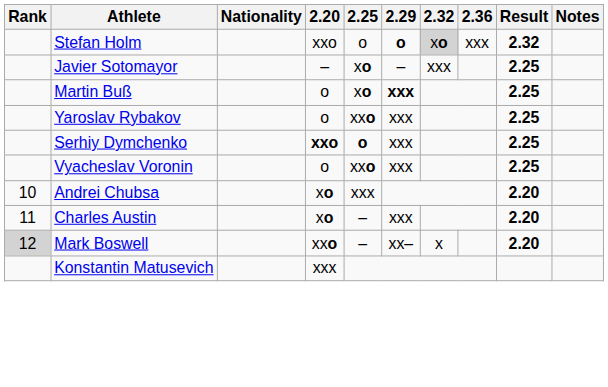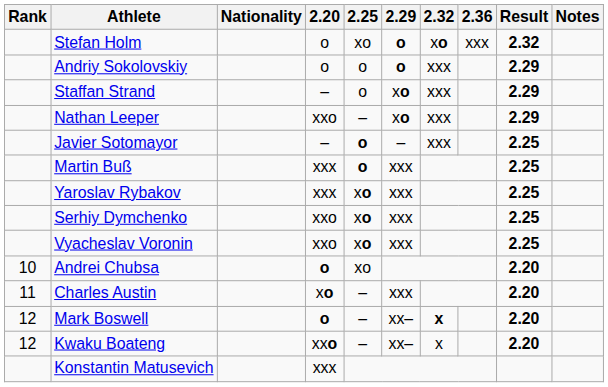 <table class="wikitable sortable" style="text-align:center">
 <tr>
 <th>Rank</th>
 <th>Athlete</th>
 <th>Nationality</th>
 <th>2.20</th>
 <th>2.25</th>
 <th>2.29</th>
 <th>2.32</th>
 <th>2.36</th>
 <th>Result</th>
 <th>Notes</th>
 </tr>
 <tr>
 <td></td>
 <td align="left"><a href='#'>Stefan Holm</a></td>
 <td align=left></td>
-<td>xxo</td>
+<td>o</td>
+<td>xo</td>
+<td><strong>o</strong></td>
+<td>x<strong>o</strong></td>
+<td>xxx</td>
+<td><strong>2.32</strong></td>
+<td></td>
+</tr>
+<tr>
+<td></td>
+<td align="left"><a href='#'>Andriy Sokolovskiy</a></td>
+<td align=left></td>
+<td>o</td>
 <td>o</td>
 <td><strong>o</strong></td>
-<td style="background: lightgrey;">x<strong>o</strong></td>
 <td>xxx</td>
-<td><strong>2.32</strong></td>
+<td></td>
+<td><strong>2.29</strong></td>
+<td></td>
+</tr>
+<tr>
+<td></td>
+<td align="left"><a href='#'>Staffan Strand</a></td>
+<td align=left></td>
+<td>–</td>
+<td>o</td>
+<td>x<strong>o</strong></td>
+<td>xxx</td>
+<td></td>
+<td><strong>2.29</strong></td>
+<td></td>
+</tr>
+<tr>
+<td></td>
+<td align="left"><a href='#'>Nathan Leeper</a></td>
+<td align=left></td>
+<td>xxo</td>
+<td>–</td>
+<td>x<strong>o</strong></td>
+<td>xxx</td>
+<td></td>
+<td><strong>2.29</strong></td>
 <td></td>
 </tr>
 <tr>
 <td></td>
 <td align="left"><a href='#'>Javier Sotomayor</a></td>
 <td align=left></td>
 <td>–</td>
-<td>x<strong>o</strong></td>
+<td><strong>o</strong></td>
 <td>–</td>
 <td>xxx</td>
 <td></td>
 <td><strong>2.25</strong></td>
 <td></td>
 </tr>
 <tr>
 <td></td>
 <td align="left"><a href='#'>Martin Buß</a></td>
 <td align=left></td>
-<td>o</td>
-<td>x<strong>o</strong></td>
-<td><strong>xxx</strong></td>
+<td>xxx</td>
+<td><strong>o</strong></td>
+<td>xxx</td>
 <td colspan=2></td>
 <td><strong>2.25</strong></td>
 <td></td>
 </tr>
 <tr>
 <td></td>
 <td align="left"><a href='#'>Yaroslav Rybakov</a></td>
 <td align=left></td>
-<td>o</td>
-<td>xx<strong>o</strong></td>
+<td>xxx</td>
+<td>x<strong>o</strong></td>
 <td>xxx</td>
 <td colspan=2></td>
 <td><strong>2.25</strong></td>
 <td></td>
 </tr>
 <tr>
 <td></td>
 <td align="left"><a href='#'>Serhiy Dymchenko</a></td>
 <td align=left></td>
-<td><strong>xxo</strong></td>
-<td><strong>o</strong></td>
+<td>xxo</td>
+<td>x<strong>o</strong></td>
 <td>xxx</td>
 <td colspan=2></td>
 <td><strong>2.25</strong></td>
 <td></td>
 </tr>
 <tr>
 <td></td>
 <td align="left"><a href='#'>Vyacheslav Voronin</a></td>
 <td align=left></td>
-<td>o</td>
-<td>xx<strong>o</strong></td>
+<td>xxo</td>
+<td>x<strong>o</strong></td>
 <td>xxx</td>
 <td colspan=2></td>
 <td><strong>2.25</strong></td>
 <td></td>
 </tr>
 <tr>
 <td>10</td>
 <td align="left"><a href='#'>Andrei Chubsa</a></td>
 <td align=left></td>
-<td>x<strong>o</strong></td>
-<td>xxx</td>
+<td><strong>o</strong></td>
+<td>xo</td>
 <td colspan=3></td>
 <td><strong>2.20</strong></td>
 <td></td>
 </tr>
 <tr>
 <td>11</td>
 <td align="left"><a href='#'>Charles Austin</a></td>
 <td align=left></td>
 <td>x<strong>o</strong></td>
 <td>–</td>
 <td>xxx</td>
 <td colspan=2></td>
 <td><strong>2.20</strong></td>
 <td></td>
 </tr>
 <tr>
-<td style="background: lightgrey;">12</td>
+<td>12</td>
 <td align="left"><a href='#'>Mark Boswell</a></td>
+<td align=left></td>
+<td><strong>o</strong></td>
+<td>–</td>
+<td>xx–</td>
+<td><strong>x</strong></td>
+<td></td>
+<td><strong>2.20</strong></td>
+<td></td>
+</tr>
+<tr>
+<td>12</td>
+<td align="left"><a href='#'>Kwaku Boateng</a></td>
 <td align=left></td>
 <td>xx<strong>o</strong></td>
 <td>–</td>
 <td>xx–</td>
 <td>x</td>
 <td></td>
 <td><strong>2.20</strong></td>
 <td></td>
 </tr>
 <tr>
 <td></td>
 <td align="left"><a href='#'>Konstantin Matusevich</a></td>
 <td align=left></td>
 <td>xxx</td>
 <td colspan=4></td>
 <td><strong></strong></td>
 <td></td>
 </tr>
 </table>
